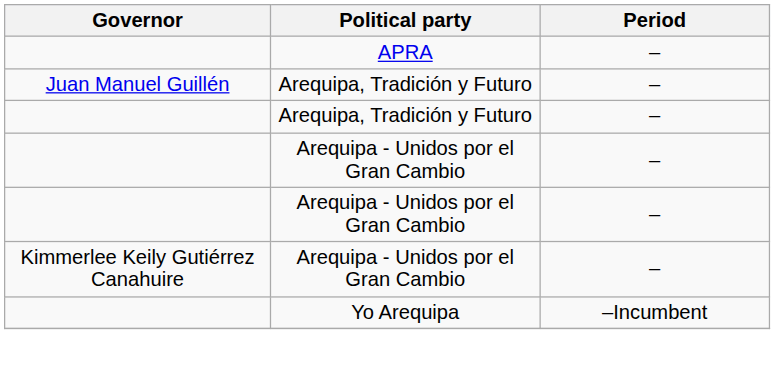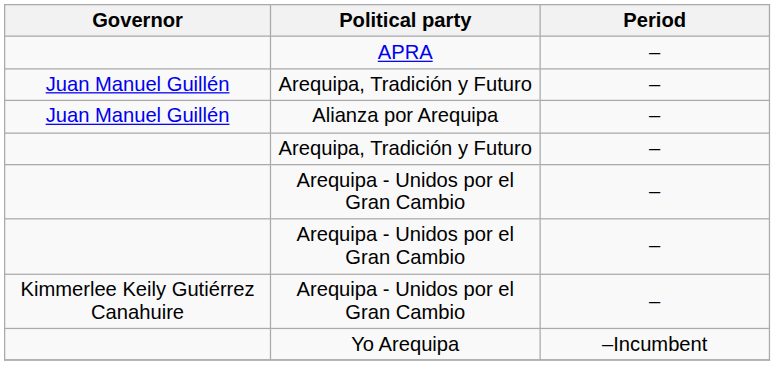 <table class=wikitable>
 <tr style="text-align:center; background:#e6e9ff;">
 <th>Governor</th>
 <th>Political party</th>
 <th width=30%>Period<br></th>
 </tr>
 <tr>
 <td align="center"></td>
 <td align="center"><a href='#'>APRA</a></td>
 <td align="center">–<br></td>
 </tr>
 <tr>
 <td align="center"><a href='#'>Juan Manuel Guillén</a></td>
 <td align="center">Arequipa, Tradición y Futuro</td>
+<td align="center">–<br></td>
+</tr>
+<tr>
+<td align="center"><a href='#'>Juan Manuel Guillén</a></td>
+<td align="center">Alianza por Arequipa</td>
 <td align="center">–<br></td>
 </tr>
 <tr>
 <td align="center"></td>
 <td align="center">Arequipa, Tradición y Futuro</td>
 <td align="center">–<br></td>
 </tr>
 <tr>
 <td align="center"></td>
 <td align="center">Arequipa - Unidos por el Gran Cambio</td>
 <td align="center">–<br></td>
 </tr>
 <tr>
 <td align="center"></td>
 <td align="center">Arequipa - Unidos por el Gran Cambio</td>
 <td align="center">–<br></td>
 </tr>
 <tr>
 <td align="center">Kimmerlee Keily Gutiérrez Canahuire</td>
 <td align="center">Arequipa - Unidos por el Gran Cambio</td>
 <td align="center">–<br></td>
 </tr>
 <tr>
 <td align="center"></td>
 <td align="center">Yo Arequipa</td>
 <td align="center">–Incumbent<br></td>
 </tr>
 <tr>
 </tr>
 </table>
